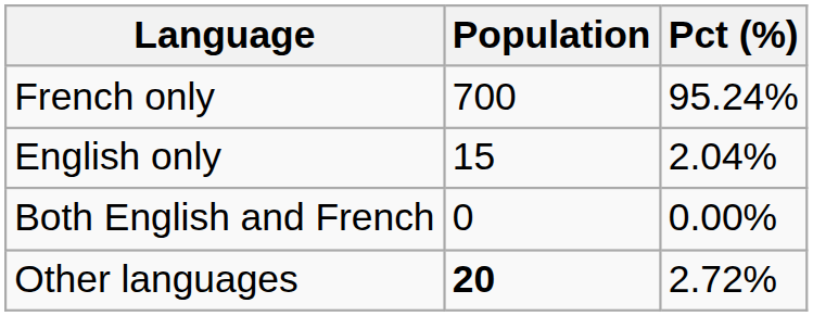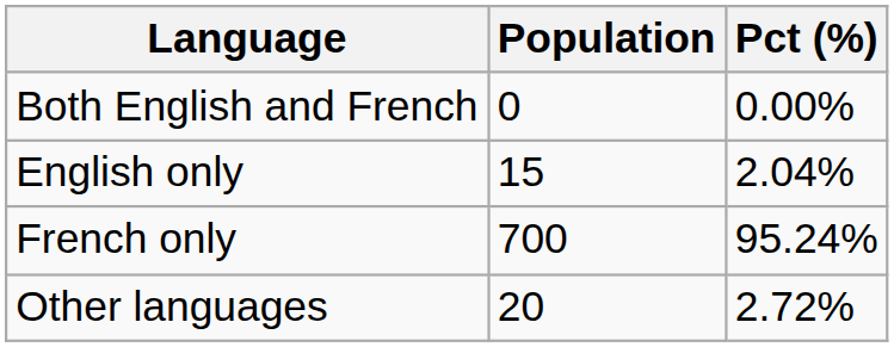 <table class="wikitable">
 <tr>
 <th>Language</th>
 <th>Population</th>
 <th>Pct (%)</th>
 </tr>
 <tr>
-<td>French only</td>
-<td>700</td>
-<td>95.24%</td>
+<td>Both English and French</td>
+<td>0</td>
+<td>0.00%</td>
 </tr>
 <tr>
 <td>English only</td>
 <td>15</td>
 <td>2.04%</td>
 </tr>
 <tr>
-<td>Both English and French</td>
-<td>0</td>
-<td>0.00%</td>
+<td>French only</td>
+<td>700</td>
+<td>95.24%</td>
 </tr>
 <tr>
 <td>Other languages</td>
-<td><strong>20</strong></td>
+<td>20</td>
 <td>2.72%</td>
 </tr>
 </table>
